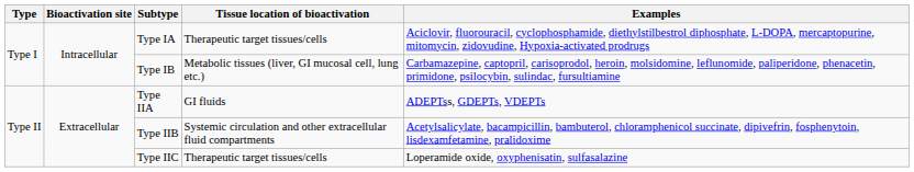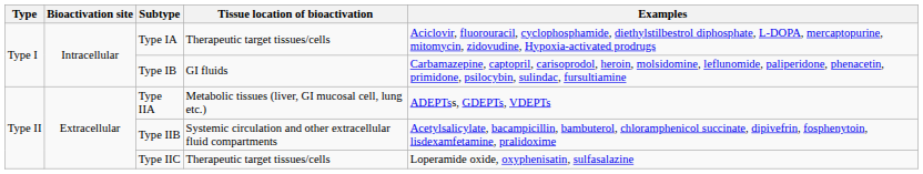 <table class="wikitable">
 <tr>
 <th>Type</th>
 <th>Bioactivation site</th>
 <th>Subtype</th>
 <th>Tissue location of bioactivation</th>
 <th>Examples</th>
 </tr>
 <tr>
 <td rowspan="2">Type I</td>
 <td rowspan="2" align="center">Intracellular</td>
 <td>Type IA</td>
 <td>Therapeutic target tissues/cells</td>
 <td><a href='#'>Aciclovir</a>, <a href='#'>fluorouracil</a>, <a href='#'>cyclophosphamide</a>, <a href='#'>diethylstilbestrol diphosphate</a>, <a href='#'>L-DOPA</a>, <a href='#'>mercaptopurine</a>, <a href='#'>mitomycin</a>, <a href='#'>zidovudine</a>, <a href='#'>Hypoxia-activated prodrugs</a></td>
 </tr>
 <tr>
 <td>Type IB</td>
-<td>Metabolic tissues (liver, GI mucosal cell, lung etc.)</td>
+<td>GI fluids</td>
 <td><a href='#'>Carbamazepine</a>, <a href='#'>captopril</a>, <a href='#'>carisoprodol</a>, <a href='#'>heroin</a>, <a href='#'>molsidomine</a>, <a href='#'>leflunomide</a>, <a href='#'>paliperidone</a>, <a href='#'>phenacetin</a>, <a href='#'>primidone</a>, <a href='#'>psilocybin</a>, <a href='#'>sulindac</a>, <a href='#'>fursultiamine</a></td>
 </tr>
 <tr>
 <td rowspan="3">Type II</td>
 <td rowspan="3" align="center">Extracellular</td>
 <td>Type IIA</td>
-<td>GI fluids</td>
+<td>Metabolic tissues (liver, GI mucosal cell, lung etc.)</td>
 <td><a href='#'>ADEPTs</a>s, <a href='#'>GDEPTs</a>, <a href='#'>VDEPTs</a></td>
 </tr>
 <tr>
 <td>Type IIB</td>
 <td>Systemic circulation and other extracellular fluid compartments</td>
 <td><a href='#'>Acetylsalicylate</a>, <a href='#'>bacampicillin</a>, <a href='#'>bambuterol</a>, <a href='#'>chloramphenicol succinate</a>, <a href='#'>dipivefrin</a>, <a href='#'>fosphenytoin</a>, <a href='#'>lisdexamfetamine</a>, <a href='#'>pralidoxime</a></td>
 </tr>
 <tr>
 <td>Type IIC</td>
 <td>Therapeutic target tissues/cells</td>
 <td>Loperamide oxide, <a href='#'>oxyphenisatin</a>, <a href='#'>sulfasalazine</a></td>
 </tr>
 </table>
